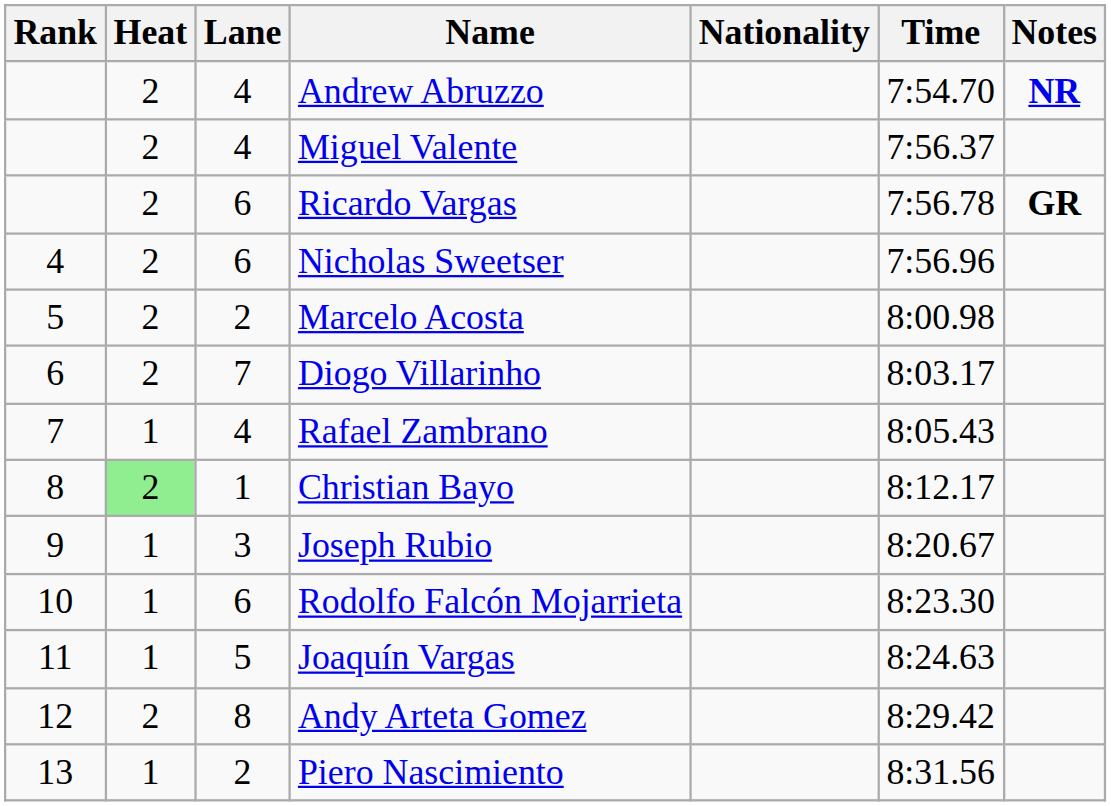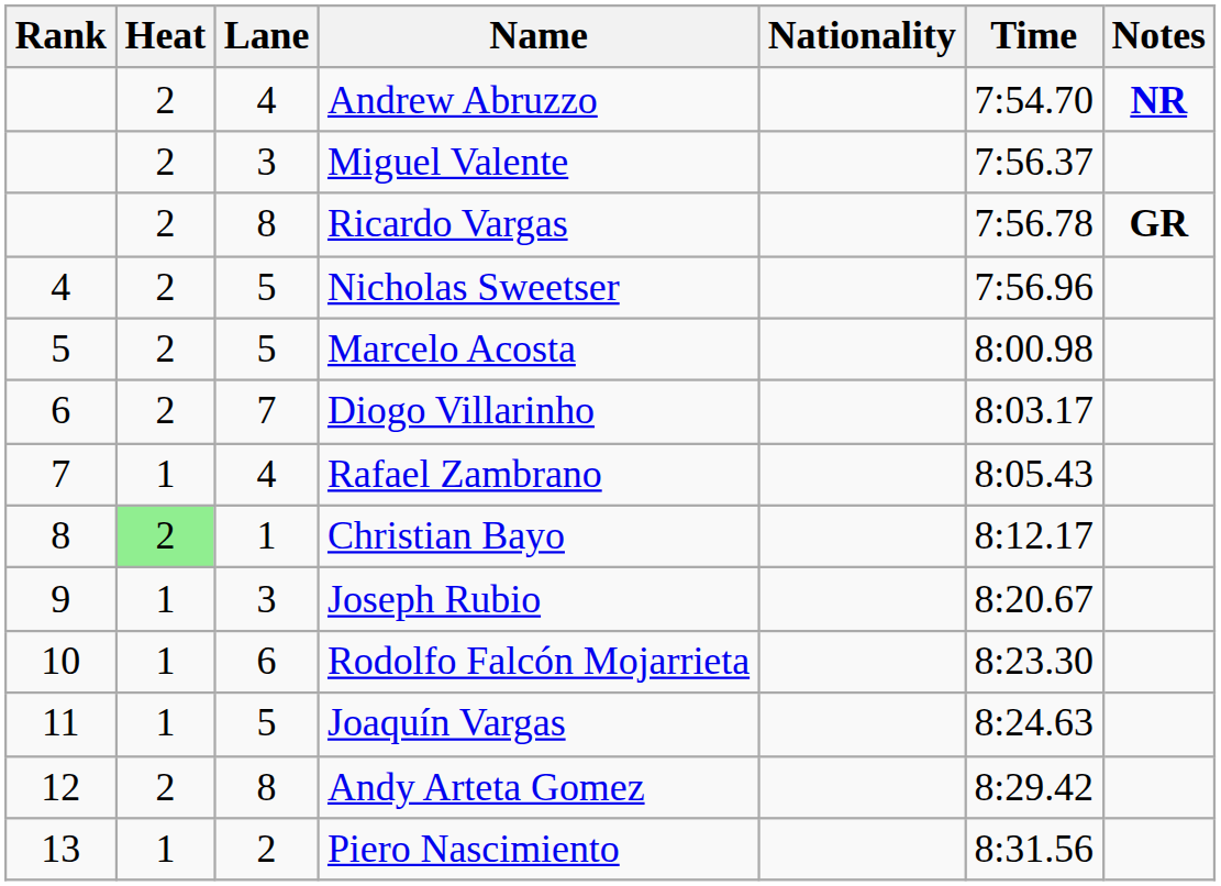 <table class="wikitable sortable" style="text-align:center">
 <tr>
 <th>Rank</th>
 <th>Heat</th>
 <th>Lane</th>
 <th>Name</th>
 <th>Nationality</th>
 <th>Time</th>
 <th>Notes</th>
 </tr>
 <tr>
 <td></td>
 <td>2</td>
 <td>4</td>
 <td align=left><a href='#'>Andrew Abruzzo</a></td>
 <td align=left></td>
 <td>7:54.70</td>
 <td><strong><a href='#'>NR</a></strong></td>
 </tr>
 <tr>
 <td></td>
 <td>2</td>
-<td>4</td>
+<td>3</td>
 <td align=left><a href='#'>Miguel Valente</a></td>
 <td align=left></td>
 <td>7:56.37</td>
 <td></td>
 </tr>
 <tr>
 <td></td>
 <td>2</td>
-<td>6</td>
+<td>8</td>
 <td align=left><a href='#'>Ricardo Vargas</a></td>
 <td align=left></td>
 <td>7:56.78</td>
 <td><strong>GR</strong></td>
 </tr>
 <tr>
 <td>4</td>
 <td>2</td>
-<td>6</td>
+<td>5</td>
 <td align=left><a href='#'>Nicholas Sweetser</a></td>
 <td align=left></td>
 <td>7:56.96</td>
 <td></td>
 </tr>
 <tr>
 <td>5</td>
 <td>2</td>
-<td>2</td>
+<td>5</td>
 <td align=left><a href='#'>Marcelo Acosta</a></td>
 <td align=left></td>
 <td>8:00.98</td>
 <td></td>
 </tr>
 <tr>
 <td>6</td>
 <td>2</td>
 <td>7</td>
 <td align=left><a href='#'>Diogo Villarinho</a></td>
 <td align=left></td>
 <td>8:03.17</td>
 <td></td>
 </tr>
 <tr>
 <td>7</td>
 <td>1</td>
 <td>4</td>
 <td align=left><a href='#'>Rafael Zambrano</a></td>
 <td align=left></td>
 <td>8:05.43</td>
 <td></td>
 </tr>
 <tr>
 <td>8</td>
 <td style="background: lightgreen;">2</td>
 <td>1</td>
 <td align=left><a href='#'>Christian Bayo</a></td>
 <td align=left></td>
 <td>8:12.17</td>
 <td></td>
 </tr>
 <tr>
 <td>9</td>
 <td>1</td>
 <td>3</td>
 <td align=left><a href='#'>Joseph Rubio</a></td>
 <td align=left></td>
 <td>8:20.67</td>
 <td></td>
 </tr>
 <tr>
 <td>10</td>
 <td>1</td>
 <td>6</td>
 <td align=left><a href='#'>Rodolfo Falcón Mojarrieta</a></td>
 <td align=left></td>
 <td>8:23.30</td>
 <td></td>
 </tr>
 <tr>
 <td>11</td>
 <td>1</td>
 <td>5</td>
 <td align=left><a href='#'>Joaquín Vargas</a></td>
 <td align=left></td>
 <td>8:24.63</td>
 <td></td>
 </tr>
 <tr>
 <td>12</td>
 <td>2</td>
 <td>8</td>
 <td align=left><a href='#'>Andy Arteta Gomez</a></td>
 <td align=left></td>
 <td>8:29.42</td>
 <td></td>
 </tr>
 <tr>
 <td>13</td>
 <td>1</td>
 <td>2</td>
 <td align=left><a href='#'>Piero Nascimiento</a></td>
 <td align=left></td>
 <td>8:31.56</td>
 <td></td>
 </tr>
 </table>
